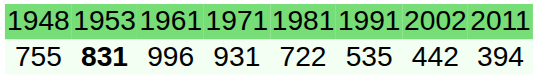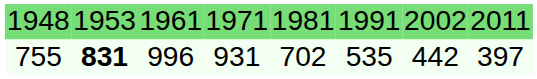 <table align="center" cellspacing="0" style="background:#f3fff3">
 <tr bgcolor="#77dd77">
 <td align="center">1948</td>
 <td align="center">1953</td>
 <td align="center">1961</td>
 <td align="center">1971</td>
 <td align="center">1981</td>
 <td align="center">1991</td>
 <td align="center">2002</td>
 <td align="center">2011</td>
 </tr>
 <tr>
 <td align="center">755</td>
 <td align="center"><strong>831</strong></td>
 <td align="center">996</td>
 <td align="center">931</td>
-<td align="center">722</td>
+<td align="center">702</td>
 <td align="center">535</td>
 <td align="center">442</td>
-<td align="center">394</td>
+<td align="center">397</td>
 </tr>
 </table>
